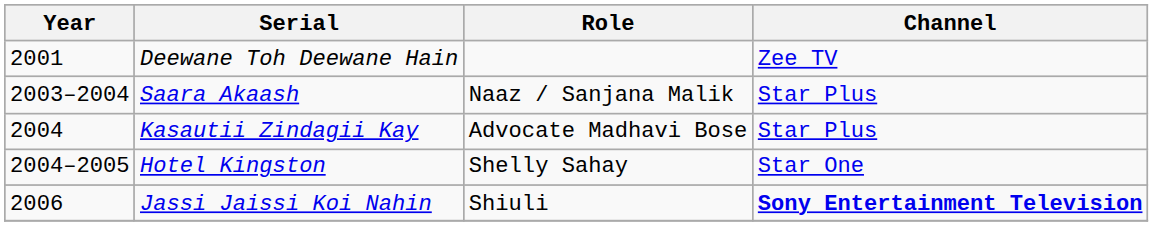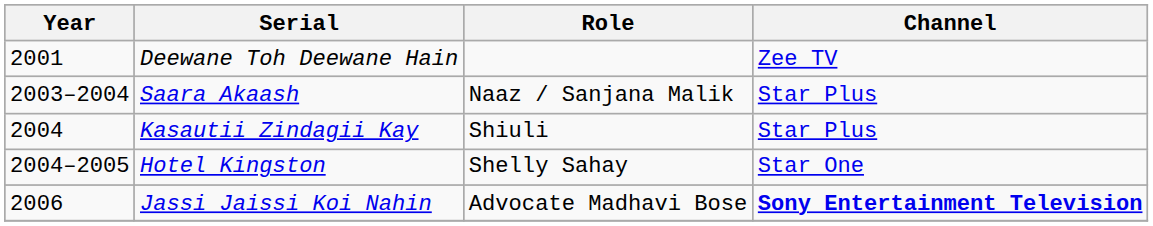 <table class = "wikitable sortable">
 <tr>
 <th>Year</th>
 <th>Serial</th>
 <th>Role</th>
 <th>Channel</th>
 </tr>
 <tr>
 <td>2001</td>
 <td><em>Deewane Toh Deewane Hain</em></td>
 <td></td>
 <td><a href='#'>Zee TV</a></td>
 </tr>
 <tr>
 <td>2003–2004</td>
 <td><em><a href='#'>Saara Akaash</a></em></td>
 <td>Naaz / Sanjana Malik</td>
 <td><a href='#'>Star Plus</a></td>
 </tr>
 <tr>
 <td>2004</td>
 <td><em><a href='#'>Kasautii Zindagii Kay</a></em></td>
-<td>Advocate Madhavi Bose</td>
+<td>Shiuli</td>
 <td><a href='#'>Star Plus</a></td>
 </tr>
 <tr>
 <td>2004–2005</td>
 <td><em><a href='#'>Hotel Kingston</a></em></td>
 <td>Shelly Sahay</td>
 <td><a href='#'> Star One</a></td>
 </tr>
 <tr>
 <td>2006</td>
 <td><em><a href='#'>Jassi Jaissi Koi Nahin</a></em></td>
-<td>Shiuli</td>
+<td>Advocate Madhavi Bose</td>
 <td><strong><a href='#'>Sony Entertainment Television</a></strong></td>
 </tr>
 <tr>
 </tr>
 </table>
